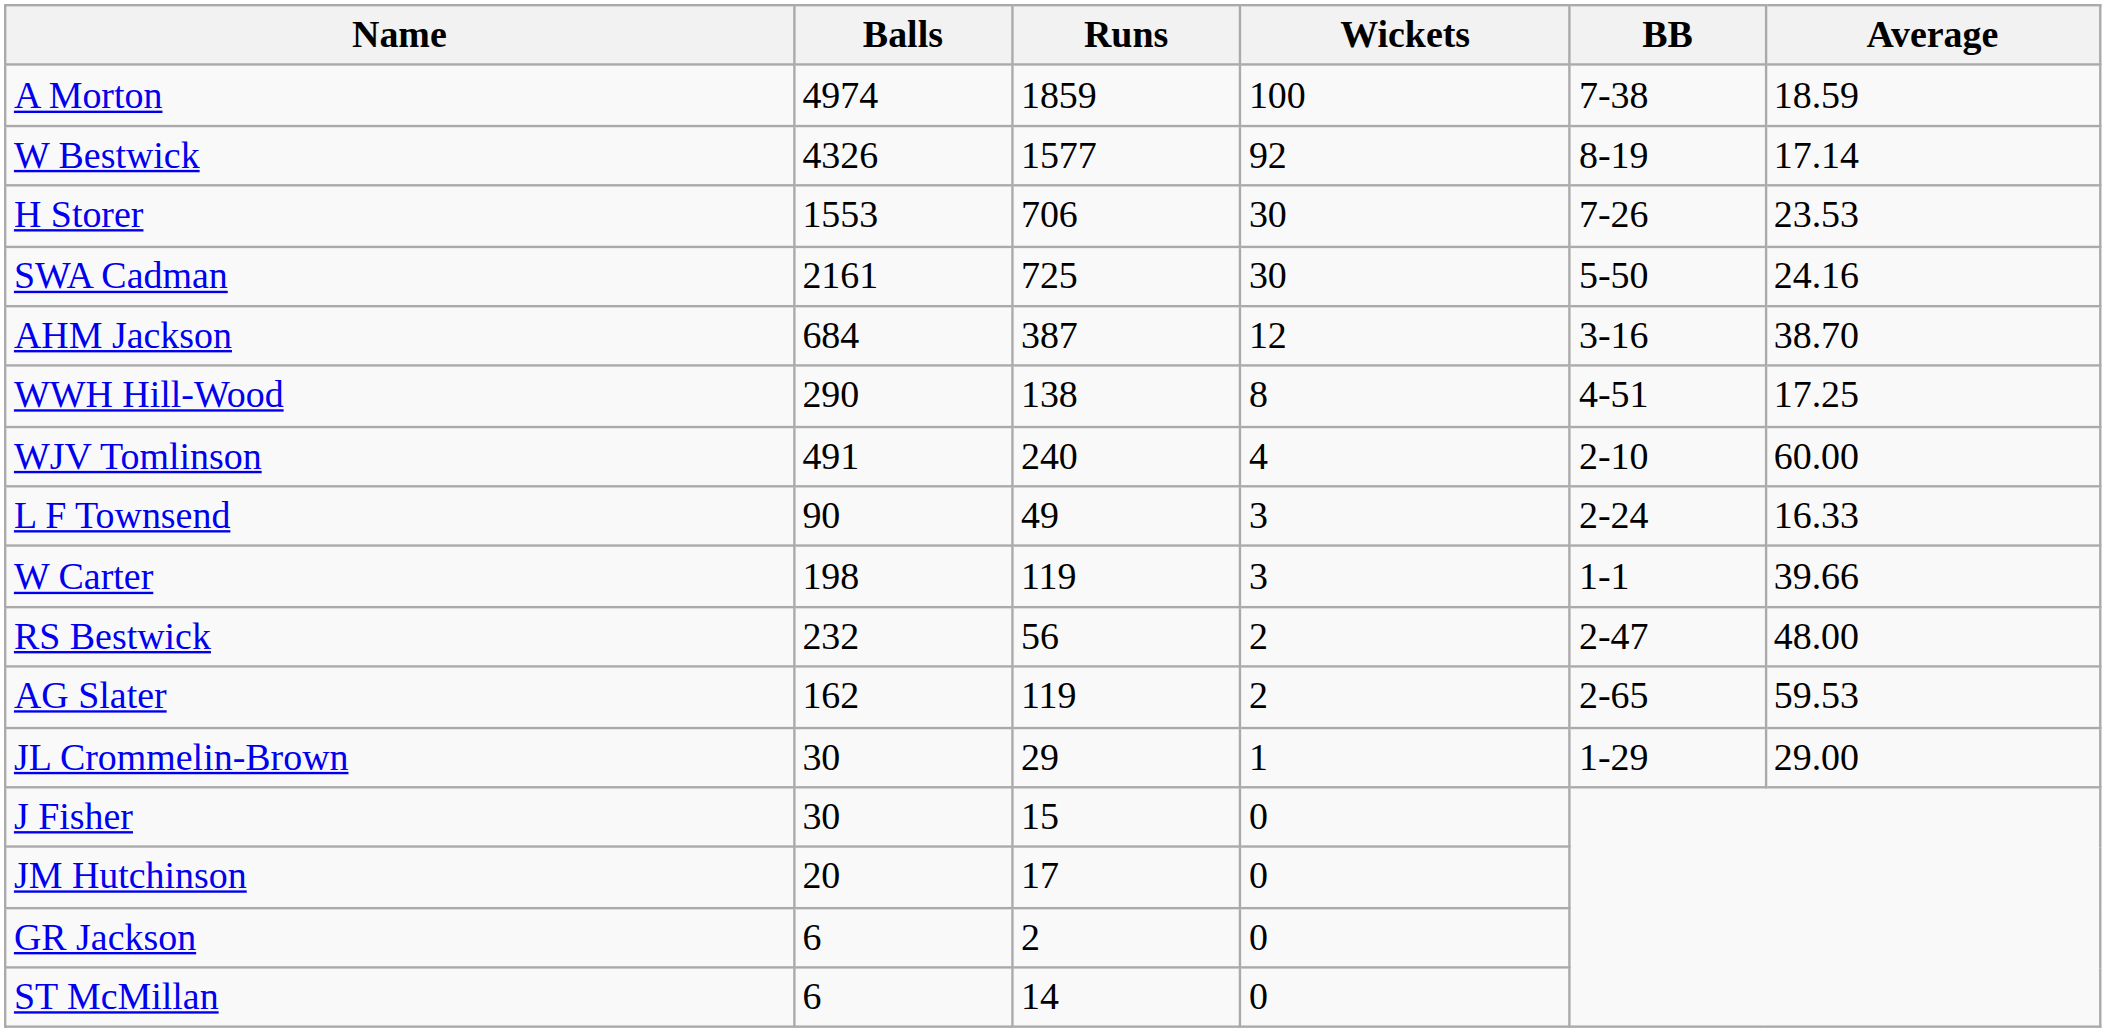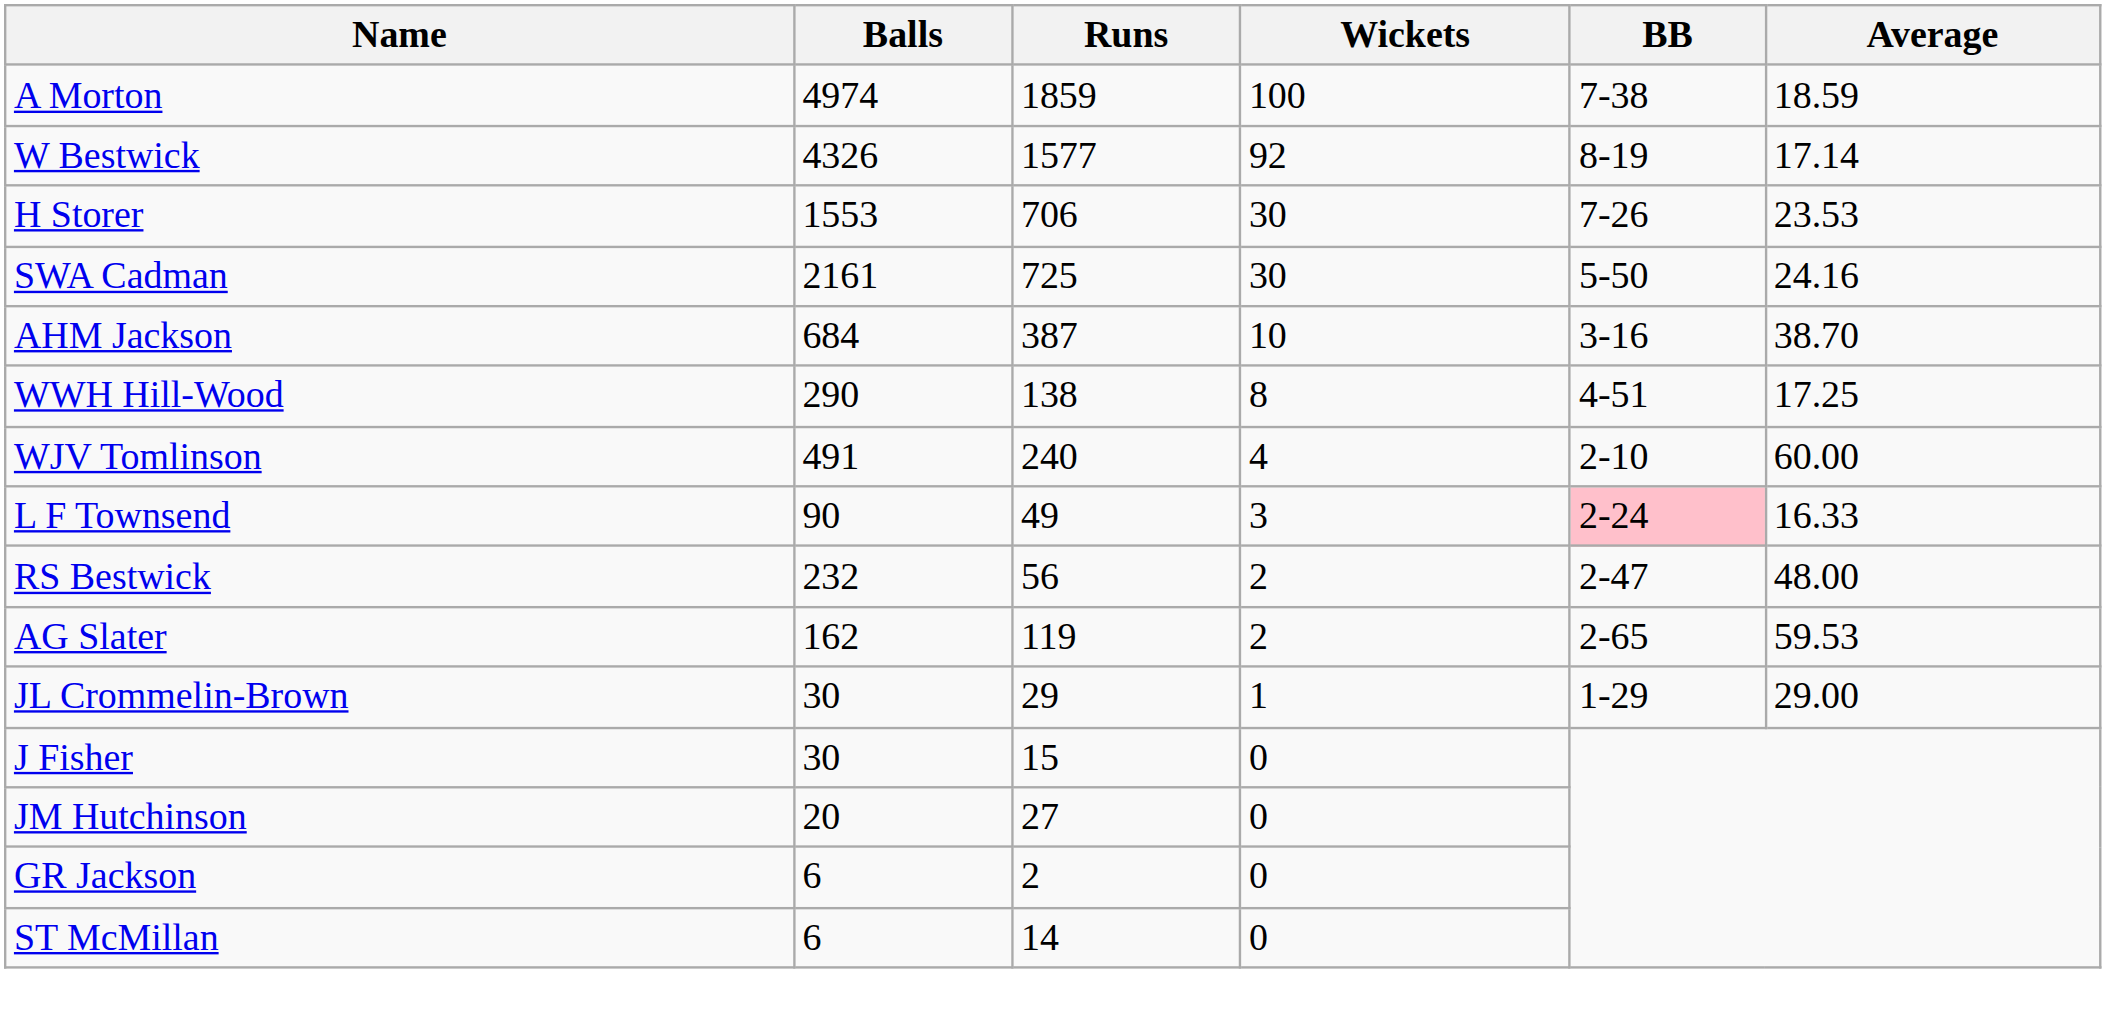 <table class="wikitable sortable" style="width:70%;">
 <tr style="background:#efefef;">
 <th>Name</th>
 <th>Balls</th>
 <th>Runs</th>
 <th>Wickets</th>
 <th>BB</th>
 <th>Average</th>
 </tr>
 <tr>
 <td><a href='#'>A Morton</a></td>
 <td>4974</td>
 <td>1859</td>
 <td>100</td>
 <td>7-38</td>
 <td>18.59</td>
 </tr>
 <tr>
 <td><a href='#'>W Bestwick</a></td>
 <td>4326</td>
 <td>1577</td>
 <td>92</td>
 <td>8-19</td>
 <td>17.14</td>
 </tr>
 <tr>
 <td><a href='#'>H Storer</a></td>
 <td>1553</td>
 <td>706</td>
 <td>30</td>
 <td>7-26</td>
 <td>23.53</td>
 </tr>
 <tr>
 <td><a href='#'>SWA Cadman</a></td>
 <td>2161</td>
 <td>725</td>
 <td>30</td>
 <td>5-50</td>
 <td>24.16</td>
 </tr>
 <tr>
 <td><a href='#'>AHM Jackson</a></td>
 <td>684</td>
 <td>387</td>
-<td>12</td>
+<td>10</td>
 <td>3-16</td>
 <td>38.70</td>
 </tr>
 <tr>
 <td><a href='#'>WWH Hill-Wood</a></td>
 <td>290</td>
 <td>138</td>
 <td>8</td>
 <td>4-51</td>
 <td>17.25</td>
 </tr>
 <tr>
 <td><a href='#'>WJV Tomlinson</a></td>
 <td>491</td>
 <td>240</td>
 <td>4</td>
 <td>2-10</td>
 <td>60.00</td>
 </tr>
 <tr>
 <td><a href='#'>L F Townsend</a></td>
 <td>90</td>
 <td>49</td>
 <td>3</td>
-<td>2-24</td>
+<td style="background: pink;">2-24</td>
 <td>16.33</td>
-</tr>
-<tr>
-<td><a href='#'>W Carter</a></td>
-<td>198</td>
-<td>119</td>
-<td>3</td>
-<td>1-1</td>
-<td>39.66</td>
 </tr>
 <tr>
 <td><a href='#'>RS Bestwick</a></td>
 <td>232</td>
 <td>56</td>
 <td>2</td>
 <td>2-47</td>
 <td>48.00</td>
 </tr>
 <tr>
 <td><a href='#'>AG Slater</a></td>
 <td>162</td>
 <td>119</td>
 <td>2</td>
 <td>2-65</td>
 <td>59.53</td>
 </tr>
 <tr>
 <td><a href='#'>JL Crommelin-Brown</a></td>
 <td>30</td>
 <td>29</td>
 <td>1</td>
 <td>1-29</td>
 <td>29.00</td>
 </tr>
 <tr>
 <td><a href='#'>J Fisher</a></td>
 <td>30</td>
 <td>15</td>
 <td>0</td>
 </tr>
 <tr>
 <td><a href='#'>JM Hutchinson</a></td>
 <td>20</td>
-<td>17</td>
+<td>27</td>
 <td>0</td>
 </tr>
 <tr>
 <td><a href='#'>GR Jackson</a></td>
 <td>6</td>
 <td>2</td>
 <td>0</td>
 </tr>
 <tr>
 <td><a href='#'>ST McMillan</a></td>
 <td>6</td>
 <td>14</td>
 <td>0 </td>
 </tr>
 </table>
